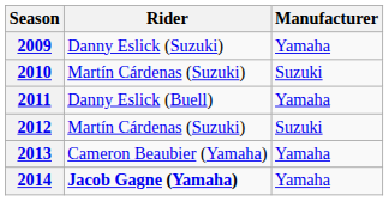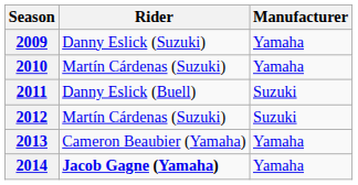 <table class=wikitable>
 <tr>
 <th>Season</th>
 <th>Rider</th>
 <th>Manufacturer</th>
 </tr>
 <tr>
 <th><a href='#'>2009</a></th>
 <td> <a href='#'>Danny Eslick</a> (<a href='#'>Suzuki</a>)</td>
 <td> <a href='#'>Yamaha</a></td>
 </tr>
 <tr>
 <th><a href='#'>2010</a></th>
 <td> <a href='#'>Martín Cárdenas</a> (<a href='#'>Suzuki</a>)</td>
-<td> <a href='#'>Suzuki</a></td>
+<td> <a href='#'>Yamaha</a></td>
 </tr>
 <tr>
 <th><a href='#'>2011</a></th>
 <td> <a href='#'>Danny Eslick</a> (<a href='#'>Buell</a>)</td>
-<td> <a href='#'>Yamaha</a></td>
+<td> <a href='#'>Suzuki</a></td>
 </tr>
 <tr>
 <th><a href='#'>2012</a></th>
 <td> <a href='#'>Martín Cárdenas</a> (<a href='#'>Suzuki</a>)</td>
 <td> <a href='#'>Suzuki</a></td>
 </tr>
 <tr>
 <th><a href='#'>2013</a></th>
 <td> <a href='#'>Cameron Beaubier</a> (<a href='#'>Yamaha</a>)</td>
 <td> <a href='#'>Yamaha</a></td>
 </tr>
 <tr>
 <th><a href='#'>2014</a></th>
 <td><strong> <a href='#'>Jacob Gagne</a> (<a href='#'>Yamaha</a>)</strong></td>
 <td> <a href='#'>Yamaha</a></td>
 </tr>
 </table>
